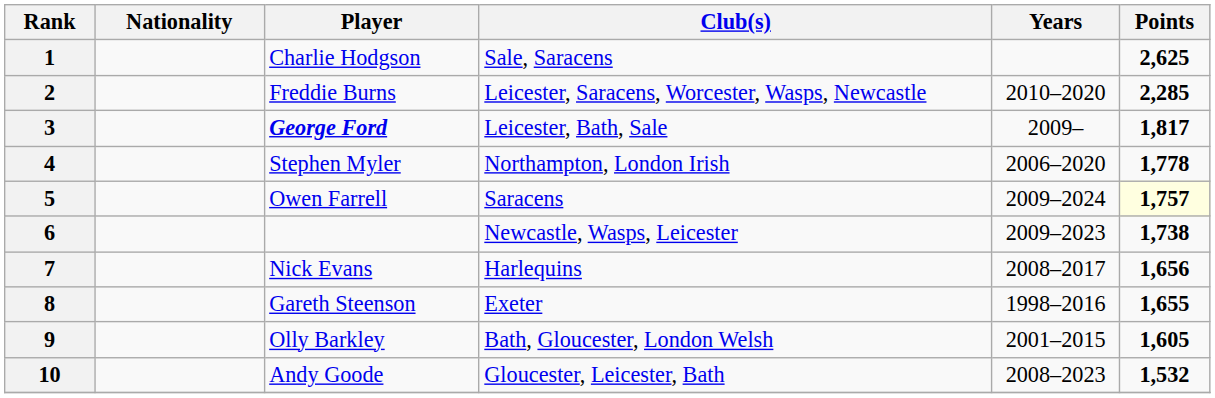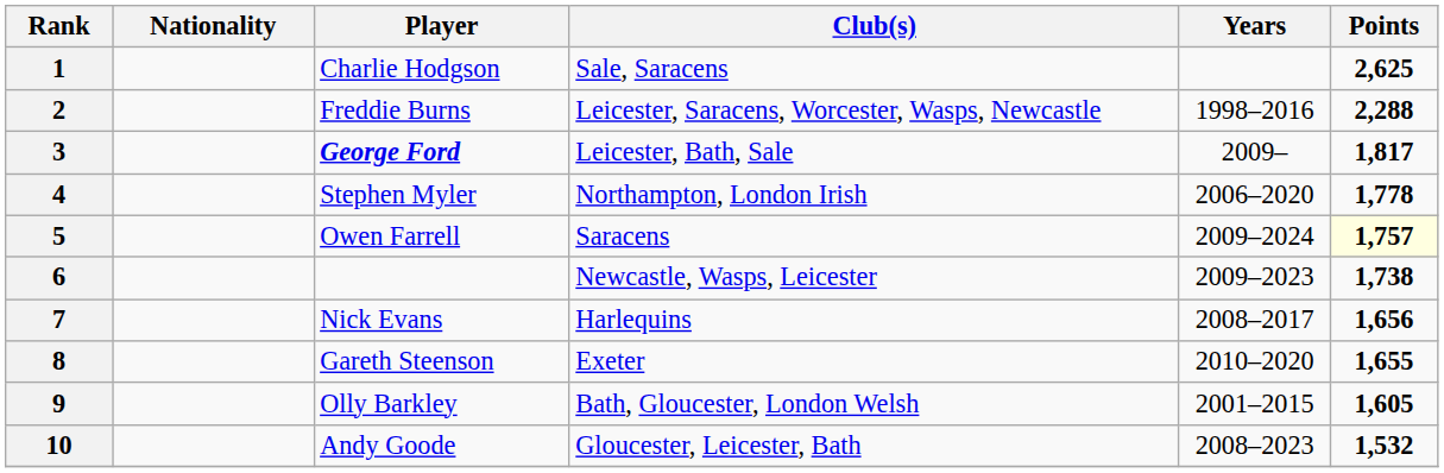 <table class="wikitable sortable" style="text-align:center;">
 <tr>
 <th width=60>Rank</th>
 <th width=120>Nationality</th>
 <th width=160>Player</th>
 <th width=400><a href='#'>Club(s)</a></th>
 <th width=90>Years</th>
 <th width=60>Points</th>
 </tr>
 <tr>
 <th>1</th>
 <td align=left></td>
 <td align=left><a href='#'>Charlie Hodgson</a></td>
 <td align=left><a href='#'>Sale</a>, <a href='#'>Saracens</a></td>
 <td></td>
 <td><strong>2,625</strong></td>
 </tr>
 <tr>
 <th>2</th>
 <td align=left></td>
 <td align=left><a href='#'>Freddie Burns</a></td>
 <td align=left><a href='#'>Leicester</a>, <a href='#'>Saracens</a>, <a href='#'>Worcester</a>, <a href='#'>Wasps</a>, <a href='#'>Newcastle</a></td>
-<td>2010–2020</td>
-<td><strong>2,285</strong></td>
+<td>1998–2016</td>
+<td><strong>2,288</strong></td>
 </tr>
 <tr>
 <th>3</th>
 <td align=left></td>
 <td align=left><strong><em><a href='#'>George Ford</a></em></strong></td>
 <td align=left><a href='#'>Leicester</a>, <a href='#'>Bath</a>, <a href='#'>Sale</a></td>
 <td>2009–</td>
 <td><strong>1,817</strong></td>
 </tr>
 <tr>
 <th>4</th>
 <td align=left></td>
 <td align=left><a href='#'>Stephen Myler</a></td>
 <td align=left><a href='#'>Northampton</a>, <a href='#'>London Irish</a></td>
 <td>2006–2020</td>
 <td><strong>1,778</strong></td>
 </tr>
 <tr>
 <th>5</th>
 <td align=left></td>
 <td align=left><a href='#'>Owen Farrell</a></td>
 <td align=left><a href='#'>Saracens</a></td>
 <td>2009–2024</td>
 <td style="background: lightyellow;"><strong>1,757</strong></td>
 </tr>
 <tr>
 <th>6</th>
 <td align=left></td>
 <td align=left></td>
 <td align=left><a href='#'>Newcastle</a>, <a href='#'>Wasps</a>, <a href='#'>Leicester</a></td>
 <td>2009–2023</td>
 <td><strong>1,738</strong></td>
 </tr>
 <tr>
 <th>7</th>
 <td align=left></td>
 <td align=left><a href='#'>Nick Evans</a></td>
 <td align=left><a href='#'>Harlequins</a></td>
 <td>2008–2017</td>
 <td><strong>1,656</strong></td>
 </tr>
 <tr>
 <th>8</th>
 <td align=left></td>
 <td align=left><a href='#'>Gareth Steenson</a></td>
 <td align=left><a href='#'>Exeter</a></td>
-<td>1998–2016</td>
+<td>2010–2020</td>
 <td><strong>1,655</strong></td>
 </tr>
 <tr>
 <th>9</th>
 <td align=left></td>
 <td align=left><a href='#'>Olly Barkley</a></td>
 <td align=left><a href='#'>Bath</a>, <a href='#'>Gloucester</a>, <a href='#'>London Welsh</a></td>
 <td>2001–2015</td>
 <td><strong>1,605</strong></td>
 </tr>
 <tr>
 <th>10</th>
 <td align=left></td>
 <td align=left><a href='#'>Andy Goode</a></td>
 <td align=left><a href='#'>Gloucester</a>, <a href='#'>Leicester</a>, <a href='#'>Bath</a></td>
 <td>2008–2023</td>
 <td><strong>1,532</strong></td>
 </tr>
 <tr>
 </tr>
 </table>
